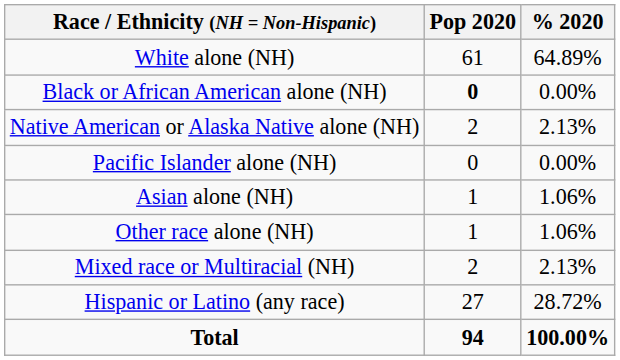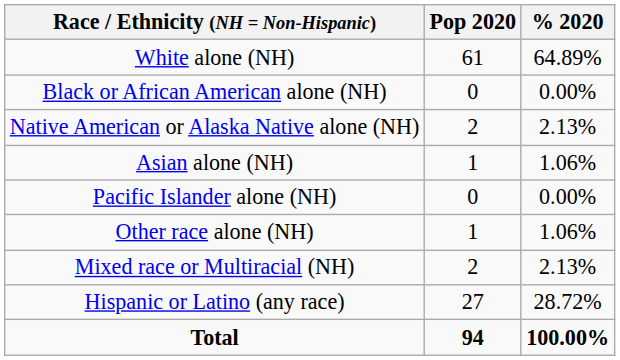 <table class="wikitable" style="text-align:center;">
 <tr>
 <th>Race / Ethnicity <small>(<em>NH = Non-Hispanic</em>)</small></th>
 <th>Pop 2020</th>
 <th>% 2020</th>
 </tr>
 <tr>
 <td><a href='#'>White</a> alone (NH)</td>
 <td>61</td>
 <td>64.89%</td>
 </tr>
 <tr>
 <td><a href='#'>Black or African American</a> alone (NH)</td>
-<td><strong>0</strong></td>
+<td>0</td>
 <td>0.00%</td>
 </tr>
 <tr>
 <td><a href='#'>Native American</a> or <a href='#'>Alaska Native</a> alone (NH)</td>
 <td>2</td>
 <td>2.13%</td>
 </tr>
 <tr>
+<td><a href='#'>Asian</a> alone (NH)</td>
+<td>1</td>
+<td>1.06%</td>
+</tr>
+<tr>
 <td><a href='#'>Pacific Islander</a> alone (NH)</td>
 <td>0</td>
 <td>0.00%</td>
-</tr>
-<tr>
-<td><a href='#'>Asian</a> alone (NH)</td>
-<td>1</td>
-<td>1.06%</td>
 </tr>
 <tr>
 <td><a href='#'>Other race</a> alone (NH)</td>
 <td>1</td>
 <td>1.06%</td>
 </tr>
 <tr>
 <td><a href='#'>Mixed race or Multiracial</a> (NH)</td>
 <td>2</td>
 <td>2.13%</td>
 </tr>
 <tr>
 <td><a href='#'>Hispanic or Latino</a> (any race)</td>
 <td>27</td>
 <td>28.72%</td>
 </tr>
 <tr>
 <td><strong>Total</strong></td>
 <td><strong>94</strong></td>
 <td><strong>100.00%</strong></td>
 </tr>
 </table>
